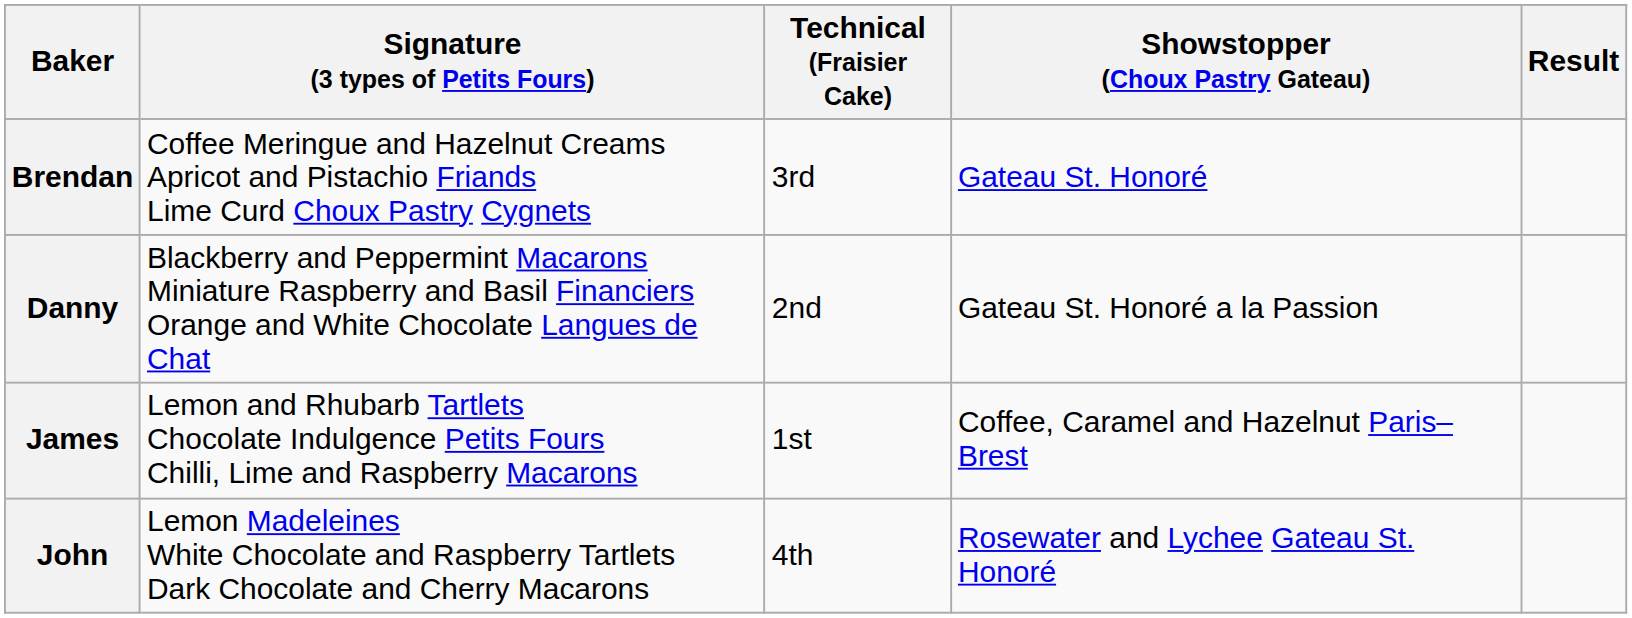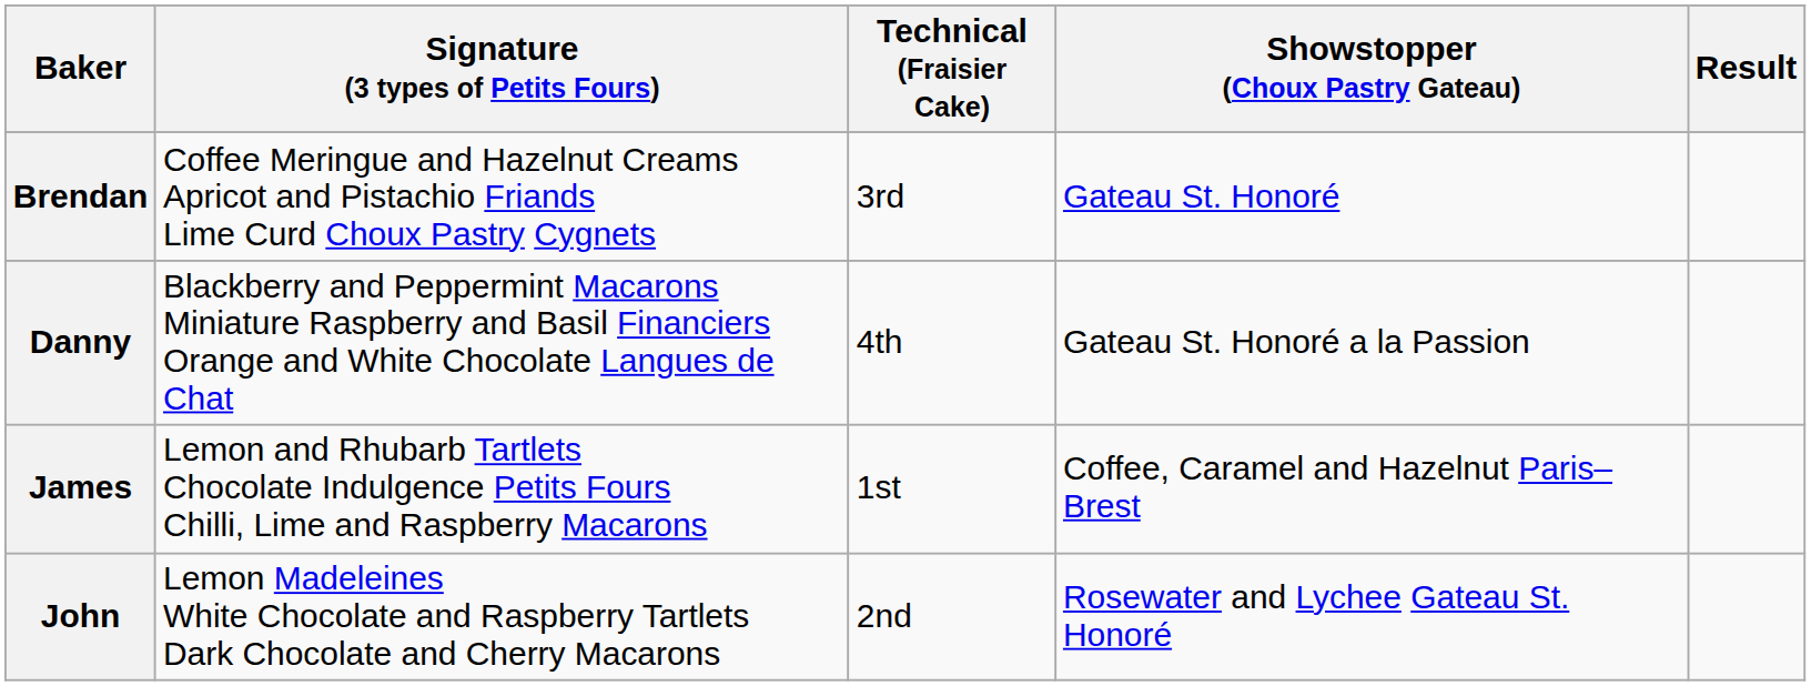 <table class="wikitable sortable col3center sticky-header">
 <tr>
 <th scope="col">Baker</th>
 <th scope="col" class="unsortable">Signature<br><small>(3 types of <a href='#'>Petits Fours</a>)</small></th>
 <th scope="col">Technical<br><small>(Fraisier Cake)</small></th>
 <th scope="col" class="unsortable">Showstopper<br><small>(<a href='#'>Choux Pastry</a> Gateau)</small></th>
 <th scope="col">Result</th>
 </tr>
 <tr>
 <th scope="row">Brendan</th>
 <td>Coffee Meringue and Hazelnut Creams<br>Apricot and Pistachio <a href='#'>Friands</a><br>Lime Curd <a href='#'>Choux Pastry</a> <a href='#'>Cygnets</a></td>
 <td>3rd</td>
 <td><a href='#'>Gateau St. Honoré</a></td>
 <td></td>
 </tr>
 <tr>
 <th scope="row">Danny</th>
 <td>Blackberry and Peppermint <a href='#'>Macarons</a><br>Miniature Raspberry and Basil <a href='#'>Financiers</a><br>Orange and White Chocolate <a href='#'>Langues de Chat</a></td>
-<td>2nd</td>
+<td>4th</td>
 <td>Gateau St. Honoré a la Passion</td>
 <td></td>
 </tr>
 <tr>
 <th scope="row">James</th>
 <td>Lemon and Rhubarb <a href='#'>Tartlets</a><br>Chocolate Indulgence <a href='#'>Petits Fours</a><br>Chilli, Lime and Raspberry <a href='#'>Macarons</a></td>
 <td>1st</td>
 <td>Coffee, Caramel and Hazelnut <a href='#'>Paris–Brest</a></td>
 <td></td>
 </tr>
 <tr>
 <th scope="row">John</th>
 <td>Lemon <a href='#'>Madeleines</a><br>White Chocolate and Raspberry Tartlets<br>Dark Chocolate and Cherry Macarons</td>
-<td>4th</td>
+<td>2nd</td>
 <td><a href='#'>Rosewater</a> and <a href='#'>Lychee</a> <a href='#'>Gateau St. Honoré</a></td>
 <td></td>
 </tr>
 </table>
